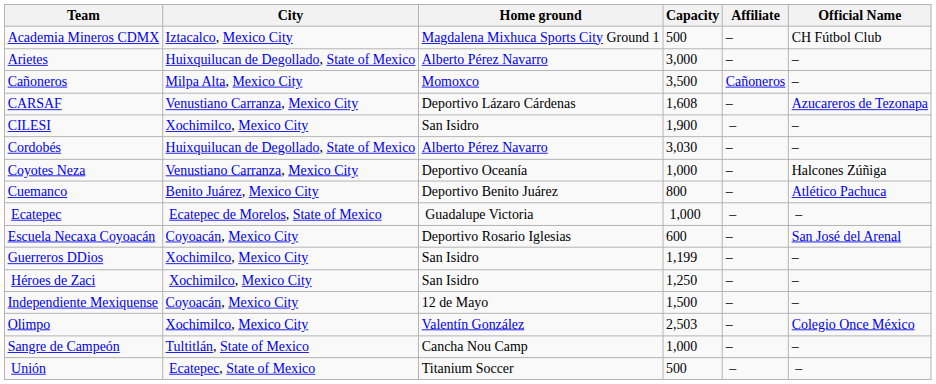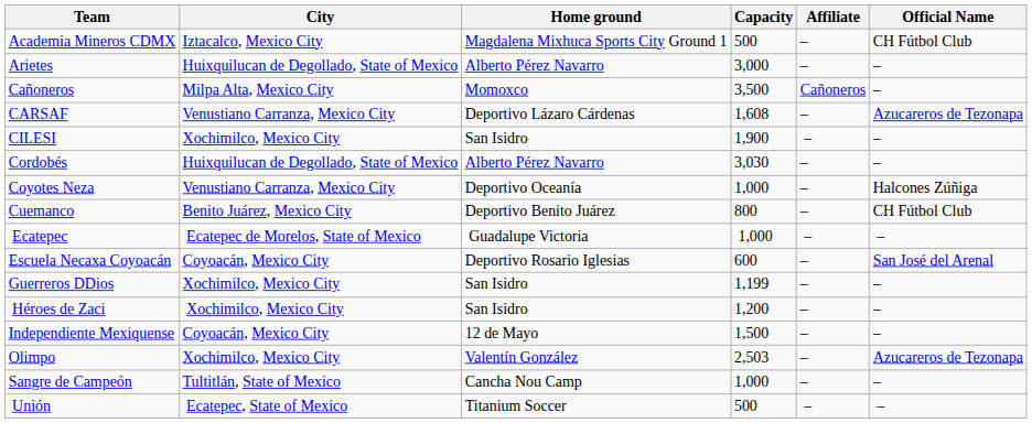 <table class="wikitable sortable">
 <tr>
 <th>Team</th>
 <th>City</th>
 <th>Home ground</th>
 <th>Capacity</th>
 <th>Affiliate</th>
 <th>Official Name</th>
 </tr>
 <tr>
 <td><a href='#'>Academia Mineros CDMX</a></td>
 <td><a href='#'>Iztacalco</a>, <a href='#'>Mexico City</a></td>
 <td><a href='#'>Magdalena Mixhuca Sports City</a> Ground 1</td>
 <td>500</td>
 <td>–</td>
 <td>CH Fútbol Club</td>
 </tr>
 <tr>
 <td><a href='#'>Arietes</a></td>
 <td><a href='#'>Huixquilucan de Degollado</a>, <a href='#'>State of Mexico</a></td>
 <td><a href='#'>Alberto Pérez Navarro</a></td>
 <td>3,000</td>
 <td>–</td>
 <td>–</td>
 </tr>
 <tr>
 <td><a href='#'>Cañoneros</a></td>
 <td><a href='#'>Milpa Alta</a>, <a href='#'>Mexico City</a></td>
 <td><a href='#'>Momoxco</a></td>
 <td>3,500</td>
 <td><a href='#'>Cañoneros</a></td>
 <td>–</td>
 </tr>
 <tr>
 <td><a href='#'>CARSAF</a></td>
 <td><a href='#'>Venustiano Carranza</a>, <a href='#'>Mexico City</a></td>
 <td>Deportivo Lázaro Cárdenas</td>
 <td>1,608</td>
 <td>–</td>
 <td><a href='#'>Azucareros de Tezonapa</a></td>
 </tr>
 <tr>
 <td><a href='#'>CILESI</a></td>
 <td><a href='#'>Xochimilco</a>, <a href='#'>Mexico City</a></td>
 <td>San Isidro</td>
 <td>1,900</td>
 <td> –</td>
 <td>–</td>
 </tr>
 <tr>
 <td><a href='#'>Cordobés</a></td>
 <td><a href='#'>Huixquilucan de Degollado</a>, <a href='#'>State of Mexico</a></td>
 <td><a href='#'>Alberto Pérez Navarro</a></td>
 <td>3,030</td>
 <td>–</td>
 <td>–</td>
 </tr>
 <tr>
 <td><a href='#'>Coyotes Neza</a></td>
 <td><a href='#'>Venustiano Carranza</a>, <a href='#'>Mexico City</a></td>
 <td>Deportivo Oceanía</td>
 <td>1,000</td>
 <td>–</td>
 <td>Halcones Zúñiga</td>
 </tr>
 <tr>
 <td><a href='#'>Cuemanco</a></td>
 <td><a href='#'>Benito Juárez</a>, <a href='#'>Mexico City</a></td>
 <td>Deportivo Benito Juárez</td>
 <td>800</td>
 <td>–</td>
-<td><a href='#'>Atlético Pachuca</a></td>
+<td>CH Fútbol Club</td>
 </tr>
 <tr>
 <td> <a href='#'>Ecatepec</a> </td>
 <td> <a href='#'>Ecatepec de Morelos</a>, <a href='#'>State of Mexico</a> </td>
 <td> Guadalupe Victoria </td>
 <td> 1,000</td>
 <td> – </td>
 <td> –</td>
 </tr>
 <tr>
 <td><a href='#'>Escuela Necaxa Coyoacán</a></td>
 <td><a href='#'>Coyoacán</a>, <a href='#'>Mexico City</a></td>
 <td>Deportivo Rosario Iglesias</td>
 <td>600</td>
 <td>–</td>
 <td><a href='#'>San José del Arenal</a></td>
 </tr>
 <tr>
 <td><a href='#'>Guerreros DDios</a></td>
 <td><a href='#'>Xochimilco</a>, <a href='#'>Mexico City</a></td>
 <td>San Isidro</td>
 <td>1,199</td>
 <td>–</td>
 <td>–</td>
 </tr>
 <tr>
 <td> <a href='#'>Héroes de Zaci</a> </td>
 <td> <a href='#'>Xochimilco</a>, <a href='#'>Mexico City</a></td>
 <td>San Isidro</td>
-<td>1,250</td>
+<td>1,200</td>
 <td>–</td>
 <td>–</td>
 </tr>
 <tr>
 <td><a href='#'>Independiente Mexiquense</a></td>
 <td><a href='#'>Coyoacán</a>, <a href='#'>Mexico City</a></td>
 <td>12 de Mayo</td>
 <td>1,500</td>
 <td>–</td>
 <td>–</td>
 </tr>
 <tr>
 <td><a href='#'>Olimpo</a></td>
 <td><a href='#'>Xochimilco</a>, <a href='#'>Mexico City</a></td>
 <td><a href='#'>Valentín González</a></td>
 <td>2,503</td>
 <td>–</td>
-<td><a href='#'>Colegio Once México</a></td>
+<td><a href='#'>Azucareros de Tezonapa</a></td>
 </tr>
 <tr>
 <td><a href='#'>Sangre de Campeón</a></td>
 <td><a href='#'>Tultitlán</a>, <a href='#'>State of Mexico</a></td>
 <td>Cancha Nou Camp</td>
 <td>1,000</td>
 <td>–</td>
 <td>–</td>
 </tr>
 <tr>
 <td> <a href='#'>Unión</a> </td>
 <td> <a href='#'>Ecatepec</a>, <a href='#'>State of Mexico</a> </td>
 <td>Titanium Soccer </td>
 <td>500</td>
 <td> – </td>
 <td> –</td>
 </tr>
 </table>
